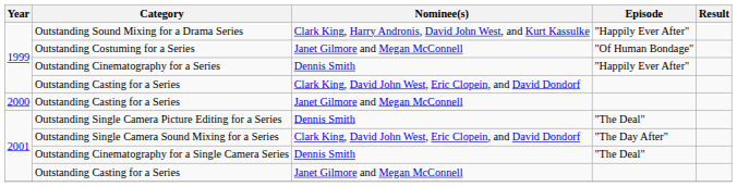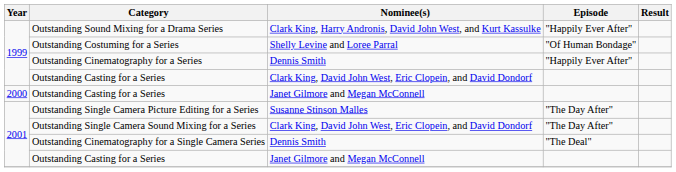 <table class="wikitable">
 <tr>
 <th>Year</th>
 <th>Category</th>
 <th>Nominee(s)</th>
 <th>Episode</th>
 <th>Result</th>
 </tr>
 <tr>
 <td rowspan="4"><a href='#'>1999</a></td>
 <td>Outstanding Sound Mixing for a Drama Series</td>
 <td><a href='#'>Clark King</a>, <a href='#'>Harry Andronis</a>, <a href='#'>David John West</a>, and <a href='#'>Kurt Kassulke</a></td>
 <td>"Happily Ever After"</td>
 <td></td>
 </tr>
 <tr>
 <td>Outstanding Costuming for a Series</td>
-<td><a href='#'>Janet Gilmore</a> and <a href='#'>Megan McConnell</a></td>
+<td><a href='#'>Shelly Levine</a> and <a href='#'>Loree Parral</a></td>
 <td>"Of Human Bondage"</td>
 <td></td>
 </tr>
 <tr>
 <td>Outstanding Cinematography for a Series</td>
 <td><a href='#'>Dennis Smith</a></td>
 <td>"Happily Ever After"</td>
 <td></td>
 </tr>
 <tr>
 <td>Outstanding Casting for a Series</td>
 <td><a href='#'>Clark King</a>, <a href='#'>David John West</a>, <a href='#'>Eric Clopein</a>, and <a href='#'>David Dondorf</a></td>
 <td></td>
 <td></td>
 </tr>
 <tr>
 <td><a href='#'>2000</a></td>
 <td>Outstanding Casting for a Series</td>
 <td><a href='#'>Janet Gilmore</a> and <a href='#'>Megan McConnell</a></td>
 <td></td>
 <td></td>
 </tr>
 <tr>
 <td rowspan="4"><a href='#'>2001</a></td>
 <td>Outstanding Single Camera Picture Editing for a Series</td>
-<td><a href='#'>Dennis Smith</a></td>
-<td>"The Deal"</td>
+<td><a href='#'>Susanne Stinson Malles</a></td>
+<td>"The Day After"</td>
 <td></td>
 </tr>
 <tr>
 <td>Outstanding Single Camera Sound Mixing for a Series</td>
 <td><a href='#'>Clark King</a>, <a href='#'>David John West</a>, <a href='#'>Eric Clopein</a>, and <a href='#'>David Dondorf</a></td>
 <td>"The Day After"</td>
 <td></td>
 </tr>
 <tr>
 <td>Outstanding Cinematography for a Single Camera Series</td>
 <td><a href='#'>Dennis Smith</a></td>
 <td>"The Deal"</td>
 <td></td>
 </tr>
 <tr>
 <td>Outstanding Casting for a Series</td>
 <td><a href='#'>Janet Gilmore</a> and <a href='#'>Megan McConnell</a></td>
 <td></td>
 <td></td>
 </tr>
 <tr>
 </tr>
 </table>
